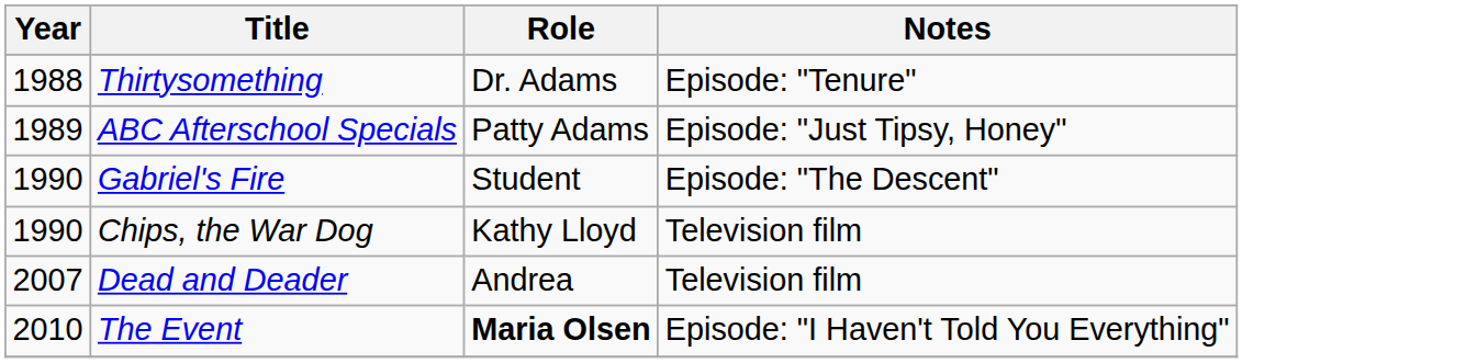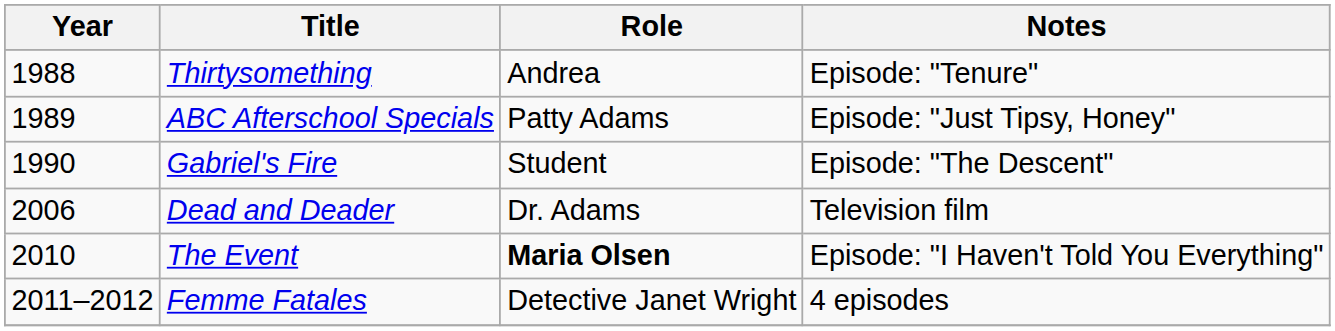 <table class="wikitable">
 <tr>
 <th>Year</th>
 <th>Title</th>
 <th>Role</th>
 <th>Notes</th>
 </tr>
 <tr>
 <td>1988</td>
 <td><em><a href='#'>Thirtysomething</a></em></td>
-<td>Dr. Adams</td>
+<td>Andrea</td>
 <td>Episode: "Tenure"</td>
 </tr>
 <tr>
 <td>1989</td>
 <td><em><a href='#'>ABC Afterschool Specials</a></em></td>
 <td>Patty Adams</td>
 <td>Episode: "Just Tipsy, Honey"</td>
 </tr>
 <tr>
 <td>1990</td>
 <td><em><a href='#'>Gabriel's Fire</a></em></td>
 <td>Student</td>
 <td>Episode: "The Descent"</td>
 </tr>
 <tr>
-<td>1990</td>
-<td><em>Chips, the War Dog</em></td>
-<td>Kathy Lloyd</td>
-<td>Television film</td>
-</tr>
-<tr>
-<td>2007</td>
+<td>2006</td>
 <td><em><a href='#'>Dead and Deader</a></em></td>
-<td>Andrea</td>
+<td>Dr. Adams</td>
 <td>Television film</td>
 </tr>
 <tr>
 <td>2010</td>
 <td><em><a href='#'>The Event</a></em></td>
 <td><strong>Maria Olsen</strong></td>
 <td>Episode: "I Haven't Told You Everything"</td>
 </tr>
 <tr>
+<td>2011–2012</td>
+<td><em><a href='#'>Femme Fatales</a></em></td>
+<td>Detective Janet Wright</td>
+<td>4 episodes</td>
+</tr>
+<tr>
 </tr>
 </table>
